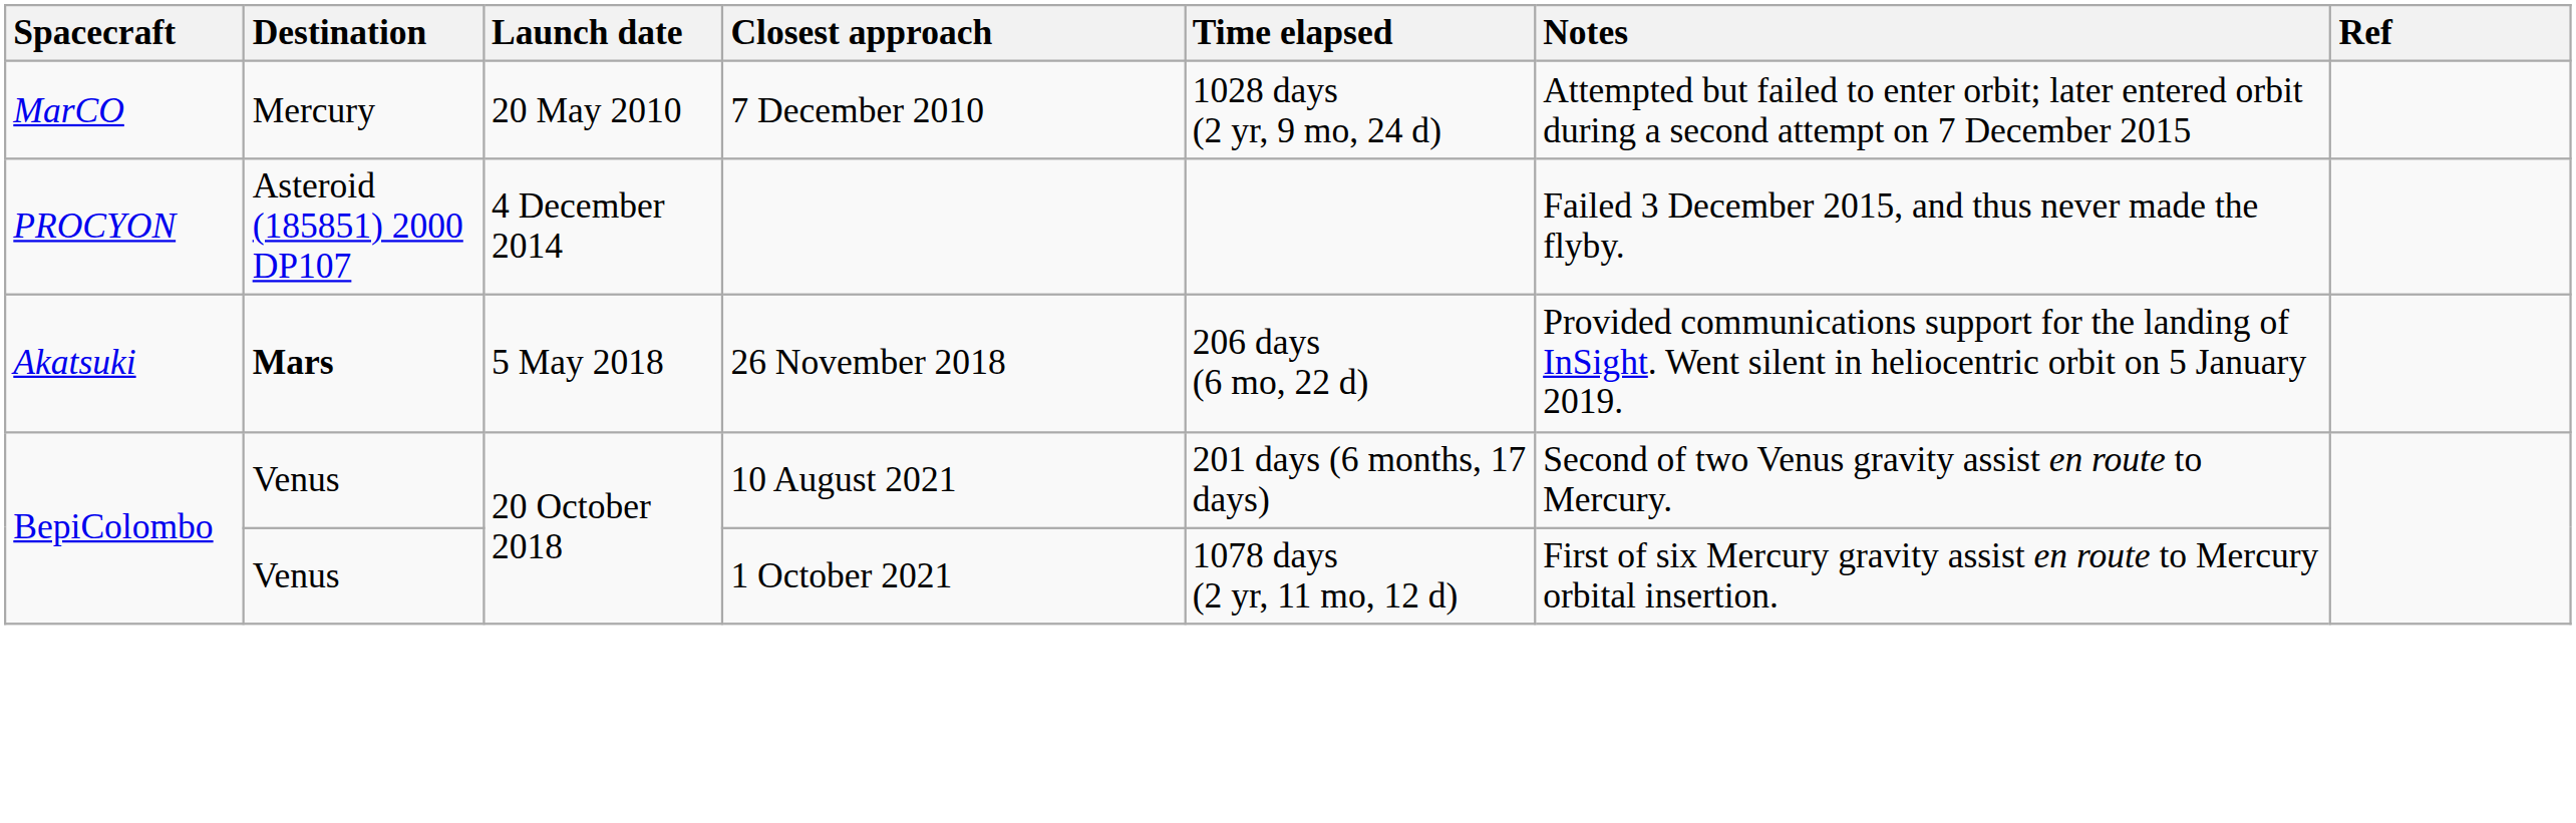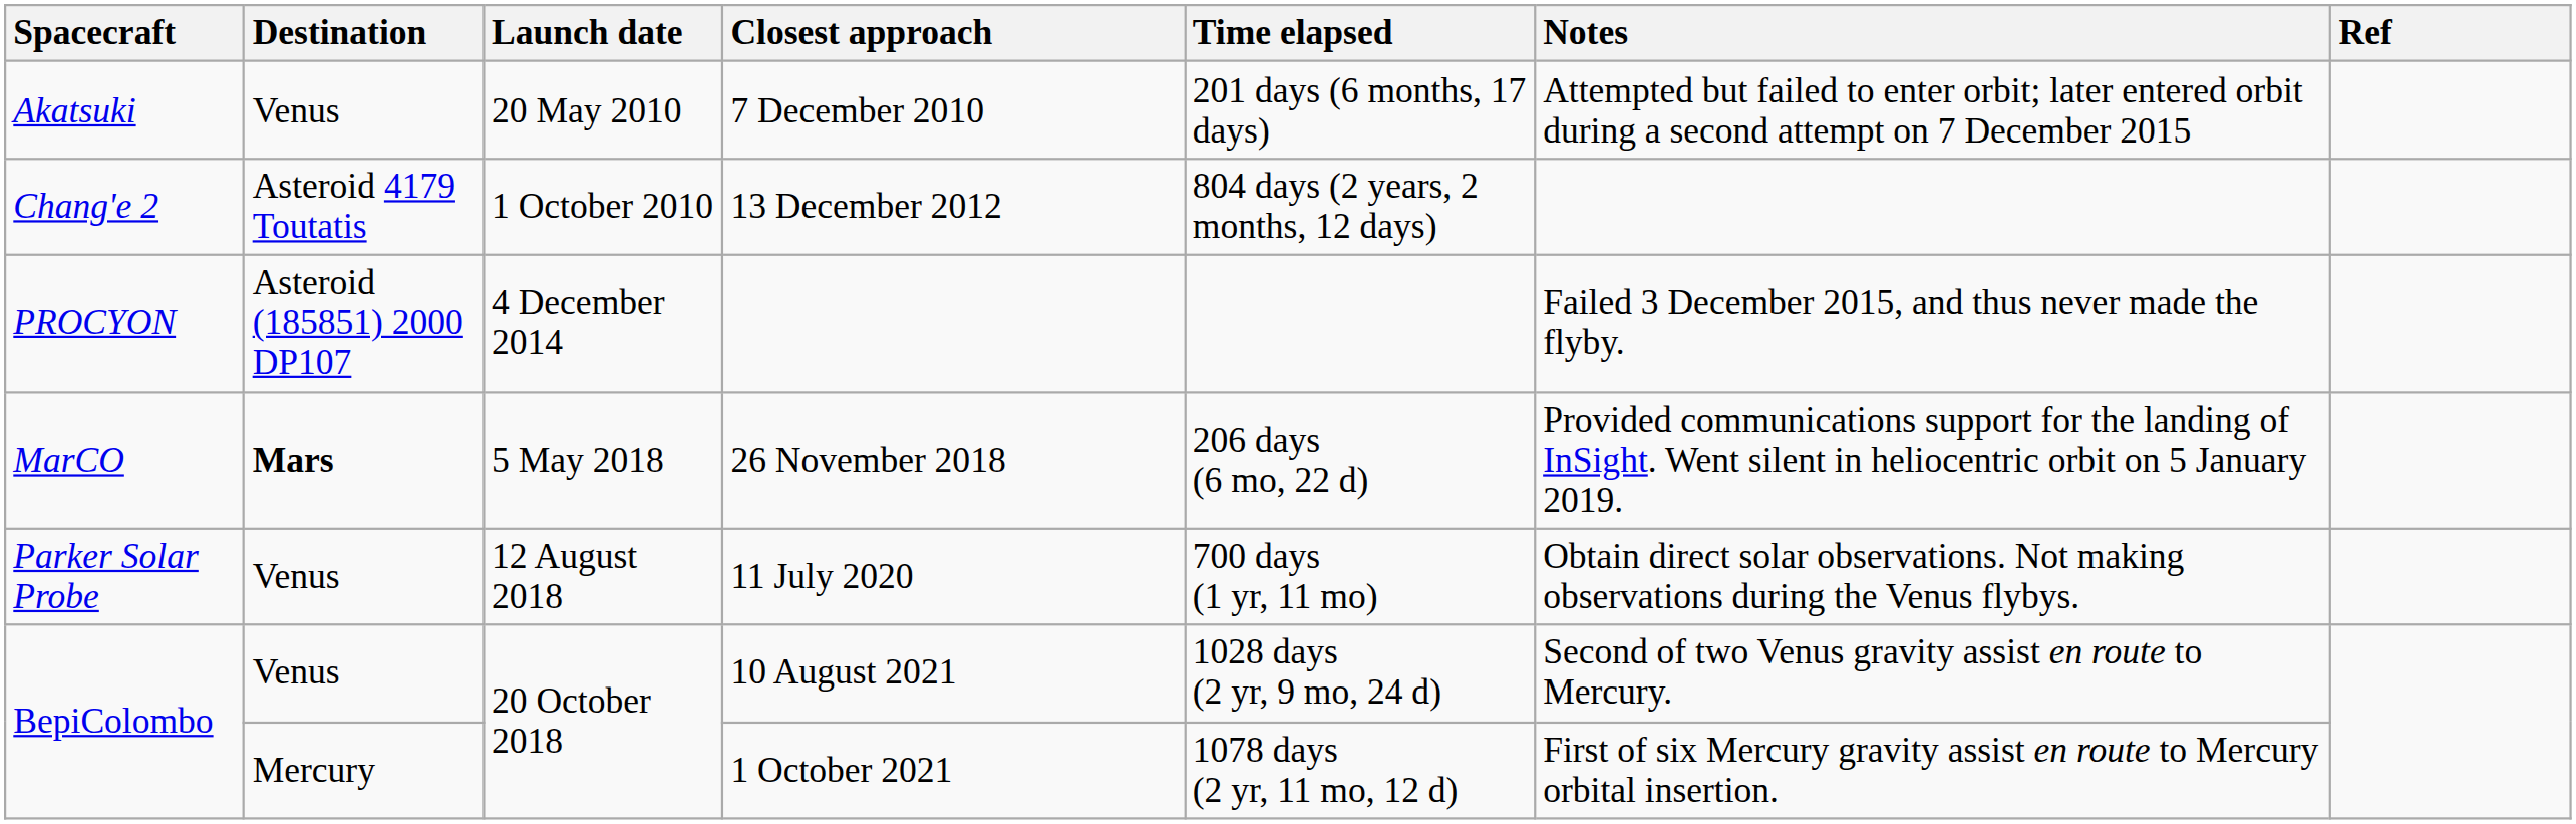 <table class="wikitable">
 <tr>
 <th style="text-align:left; width:100px;">Spacecraft</th>
 <th style="text-align:left; width:100px;">Destination</th>
 <th style="text-align:left; width:100px;">Launch date</th>
 <th style="text-align:left; width:200px;">Closest approach</th>
 <th style="text-align:left; width:150px;">Time elapsed</th>
 <th style="text-align:left; width:350px;">Notes</th>
 <th style="text-align:left; width:100px;">Ref</th>
 </tr>
 <tr>
-<td><em><a href='#'>MarCO</a></em></td>
-<td>Mercury</td>
+<td><em><a href='#'>Akatsuki</a></em></td>
+<td>Venus</td>
 <td>20 May 2010</td>
 <td>7 December 2010</td>
-<td>1028 days<br>(2 yr, 9 mo, 24 d)</td>
+<td>201 days (6 months, 17 days)</td>
 <td>Attempted but failed to enter orbit; later entered orbit during a second attempt on 7 December 2015</td>
+<td></td>
+</tr>
+<tr>
+<td><em><a href='#'>Chang'e 2</a></em></td>
+<td>Asteroid <a href='#'>4179 Toutatis</a></td>
+<td>1 October 2010</td>
+<td>13 December 2012</td>
+<td>804 days (2 years, 2 months, 12 days)</td>
+<td></td>
 <td></td>
 </tr>
 <tr>
 <td><em><a href='#'>PROCYON</a></em></td>
 <td>Asteroid <a href='#'>(185851) 2000 DP107</a></td>
 <td>4 December 2014</td>
 <td></td>
 <td></td>
 <td>Failed 3 December 2015, and thus never made the flyby.</td>
 <td></td>
 </tr>
 <tr>
-<td><em><a href='#'>Akatsuki</a></em></td>
+<td><em><a href='#'>MarCO</a></em></td>
 <td><strong>Mars</strong></td>
 <td>5 May 2018</td>
 <td>26 November 2018</td>
 <td>206 days<br>(6 mo, 22 d)</td>
 <td>Provided communications support for the landing of <a href='#'>InSight</a>. Went silent in heliocentric orbit on 5 January 2019.</td>
 <td></td>
 </tr>
 <tr>
+<td><em><a href='#'>Parker Solar Probe</a></em></td>
+<td>Venus</td>
+<td>12 August 2018</td>
+<td>11 July 2020</td>
+<td>700 days<br>(1 yr, 11 mo)</td>
+<td>Obtain direct solar observations. Not making observations during the Venus flybys.</td>
+<td></td>
+</tr>
+<tr>
 <td rowspan=2><a href='#'>BepiColombo</a></td>
 <td>Venus</td>
 <td rowspan=2>20 October 2018</td>
 <td>10 August 2021</td>
-<td>201 days (6 months, 17 days)</td>
+<td>1028 days<br>(2 yr, 9 mo, 24 d)</td>
 <td>Second of two Venus gravity assist <em>en route</em> to Mercury.</td>
 <td rowspan=2></td>
 </tr>
 <tr>
-<td>Venus</td>
+<td>Mercury</td>
 <td>1 October 2021</td>
 <td>1078 days<br>(2 yr, 11 mo, 12 d)</td>
 <td>First of six Mercury gravity assist <em>en route</em> to Mercury orbital insertion.</td>
 </tr>
 </table>
